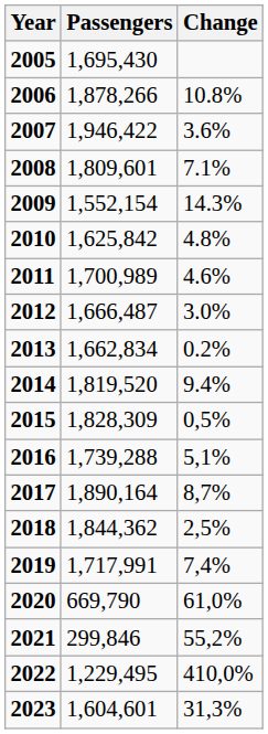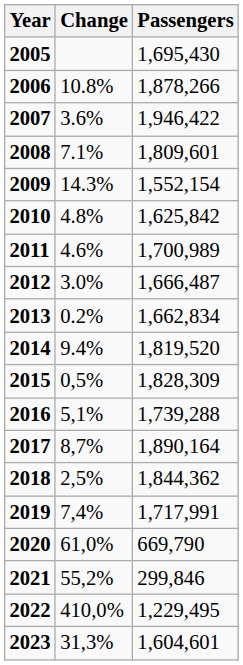 <table class="wikitable">
 <tr>
 <th>Year</th>
+<th>Change</th>
 <th>Passengers</th>
-<th>Change</th>
 </tr>
 <tr>
 <td><strong>2005</strong></td>
+<td></td>
 <td>1,695,430</td>
-<td></td>
 </tr>
 <tr>
 <td><strong>2006</strong></td>
+<td> 10.8%</td>
 <td>1,878,266</td>
-<td> 10.8%</td>
 </tr>
 <tr>
 <td><strong>2007</strong></td>
+<td> 3.6%</td>
 <td>1,946,422</td>
-<td> 3.6%</td>
 </tr>
 <tr>
 <td><strong>2008</strong></td>
+<td> 7.1%</td>
 <td>1,809,601</td>
-<td> 7.1%</td>
 </tr>
 <tr>
 <td><strong>2009</strong></td>
+<td> 14.3%</td>
 <td>1,552,154</td>
-<td> 14.3%</td>
 </tr>
 <tr>
 <td><strong>2010</strong></td>
+<td> 4.8%</td>
 <td>1,625,842</td>
-<td> 4.8%</td>
 </tr>
 <tr>
 <td><strong>2011</strong></td>
+<td> 4.6%</td>
 <td>1,700,989</td>
-<td> 4.6%</td>
 </tr>
 <tr>
 <td><strong>2012</strong></td>
+<td> 3.0%</td>
 <td>1,666,487</td>
-<td> 3.0%</td>
 </tr>
 <tr>
 <td><strong>2013</strong></td>
+<td> 0.2%</td>
 <td>1,662,834</td>
-<td> 0.2%</td>
 </tr>
 <tr>
 <td><strong>2014</strong></td>
+<td> 9.4%</td>
 <td>1,819,520</td>
-<td> 9.4%</td>
 </tr>
 <tr>
 <td><strong>2015</strong></td>
+<td> 0,5%</td>
 <td>1,828,309</td>
-<td> 0,5%</td>
 </tr>
 <tr>
 <td><strong>2016</strong></td>
+<td> 5,1%</td>
 <td>1,739,288</td>
-<td> 5,1%</td>
 </tr>
 <tr>
 <td><strong>2017</strong></td>
+<td> 8,7%</td>
 <td>1,890,164</td>
-<td> 8,7%</td>
 </tr>
 <tr>
 <td><strong>2018</strong></td>
+<td> 2,5%</td>
 <td>1,844,362</td>
-<td> 2,5%</td>
 </tr>
 <tr>
 <td><strong>2019</strong></td>
+<td> 7,4%</td>
 <td>1,717,991</td>
-<td> 7,4%</td>
 </tr>
 <tr>
 <td><strong>2020</strong></td>
+<td> 61,0%</td>
 <td>669,790</td>
-<td> 61,0%</td>
 </tr>
 <tr>
 <td><strong>2021</strong></td>
+<td> 55,2%</td>
 <td>299,846</td>
-<td> 55,2%</td>
 </tr>
 <tr>
 <td><strong>2022</strong></td>
+<td> 410,0%</td>
 <td>1,229,495</td>
-<td> 410,0%</td>
 </tr>
 <tr>
 <td><strong>2023</strong></td>
+<td> 31,3%</td>
 <td>1,604,601</td>
-<td> 31,3%</td>
 </tr>
 </table>
